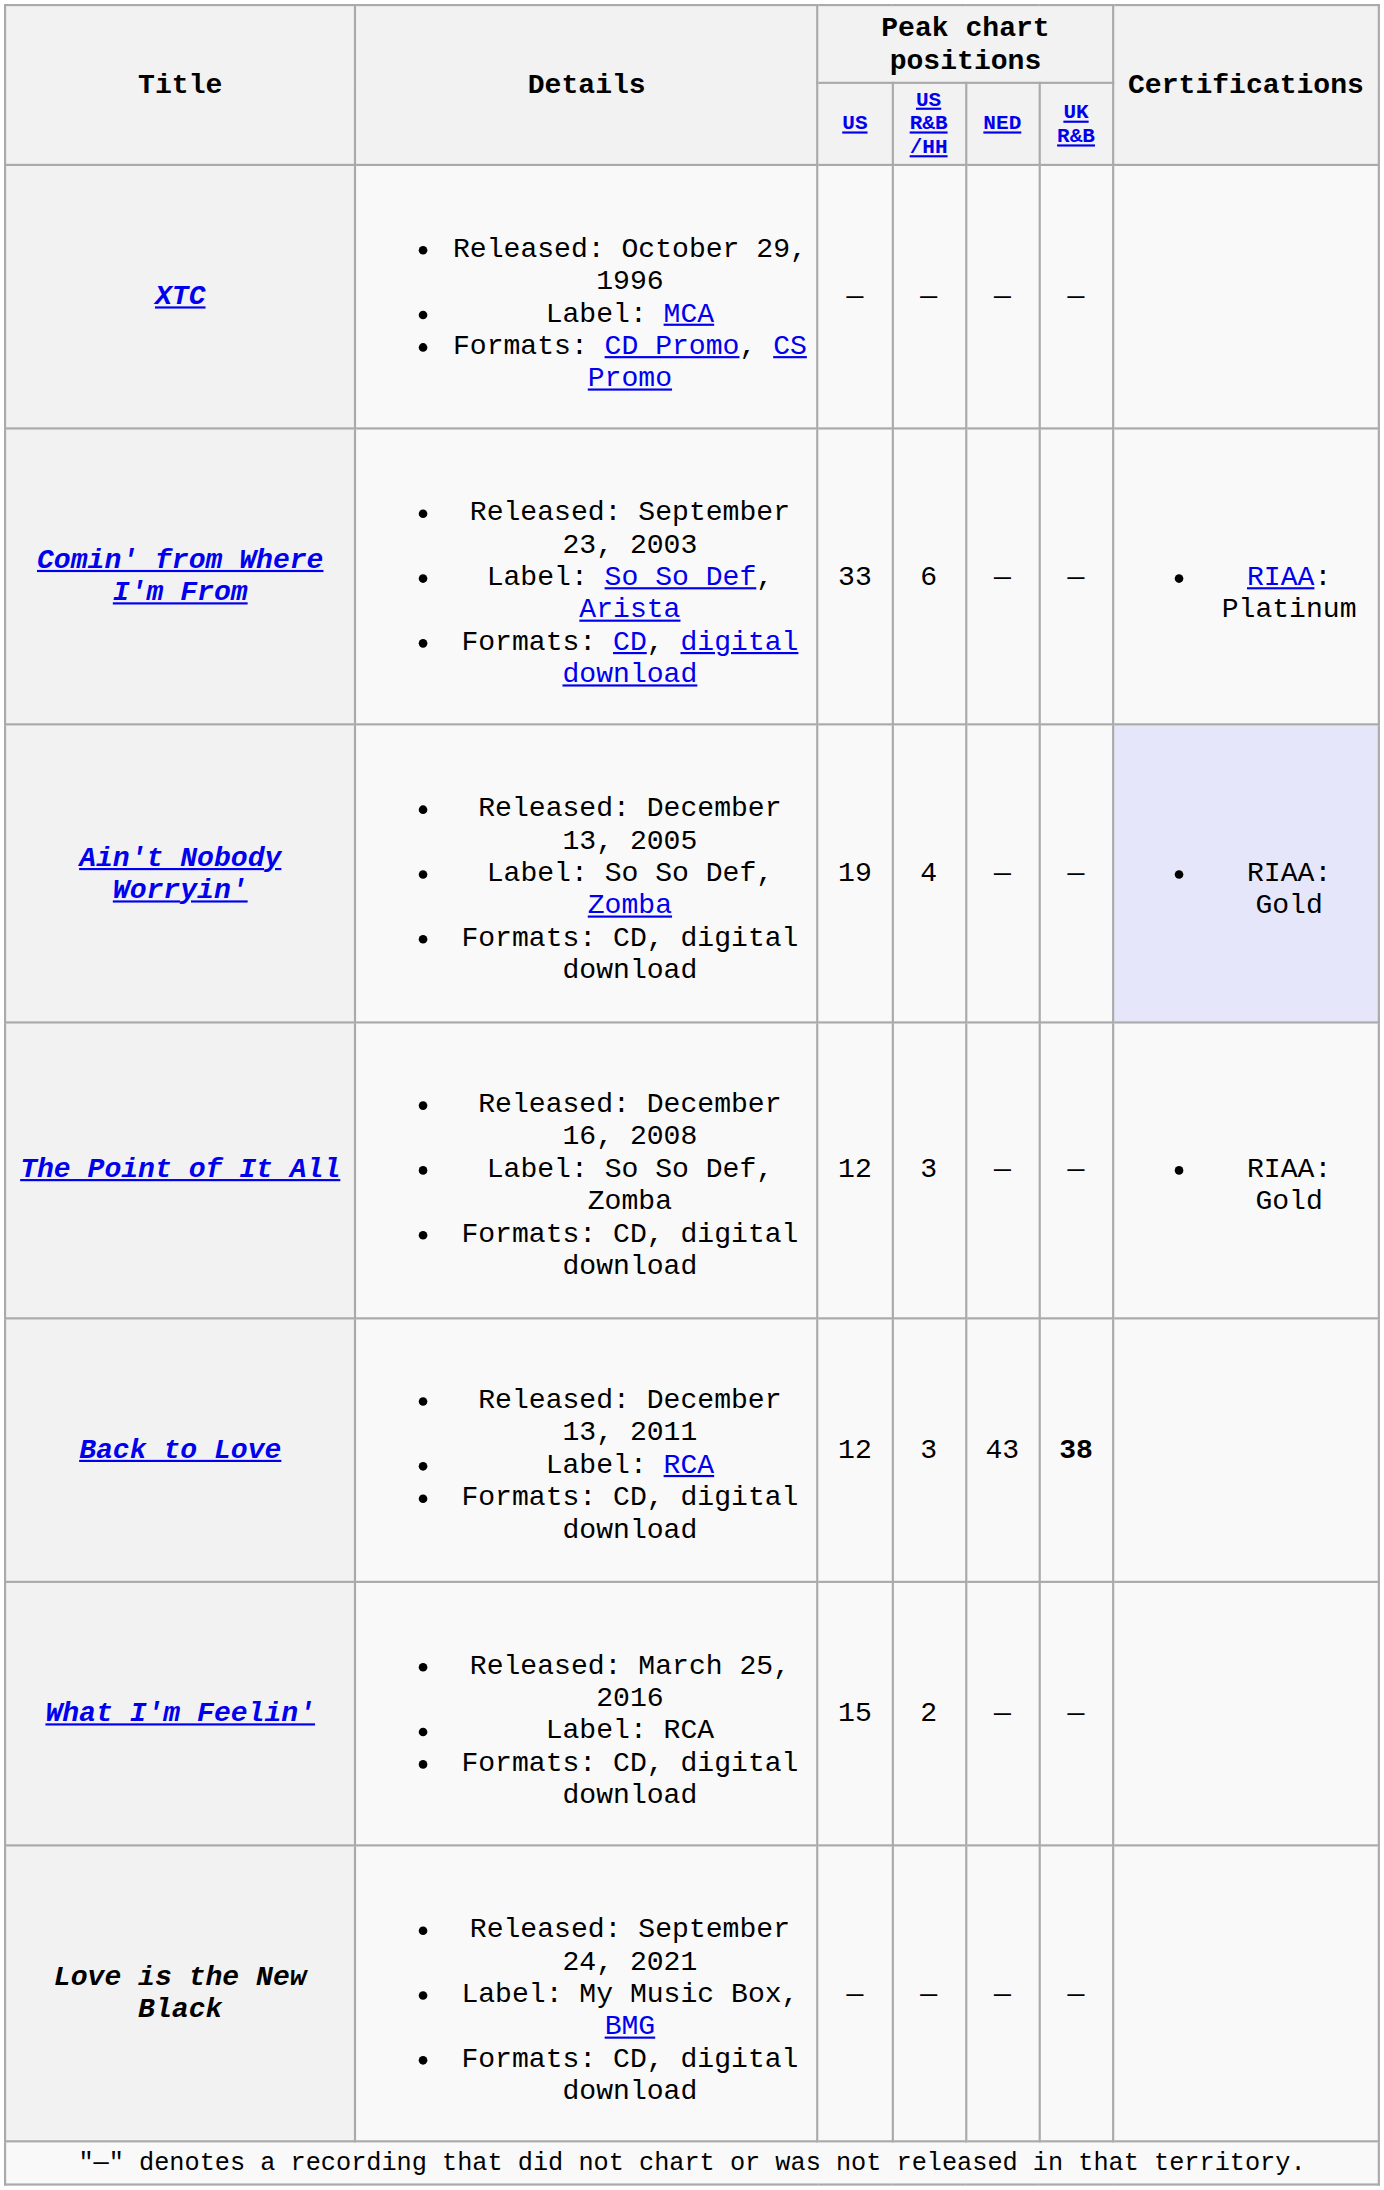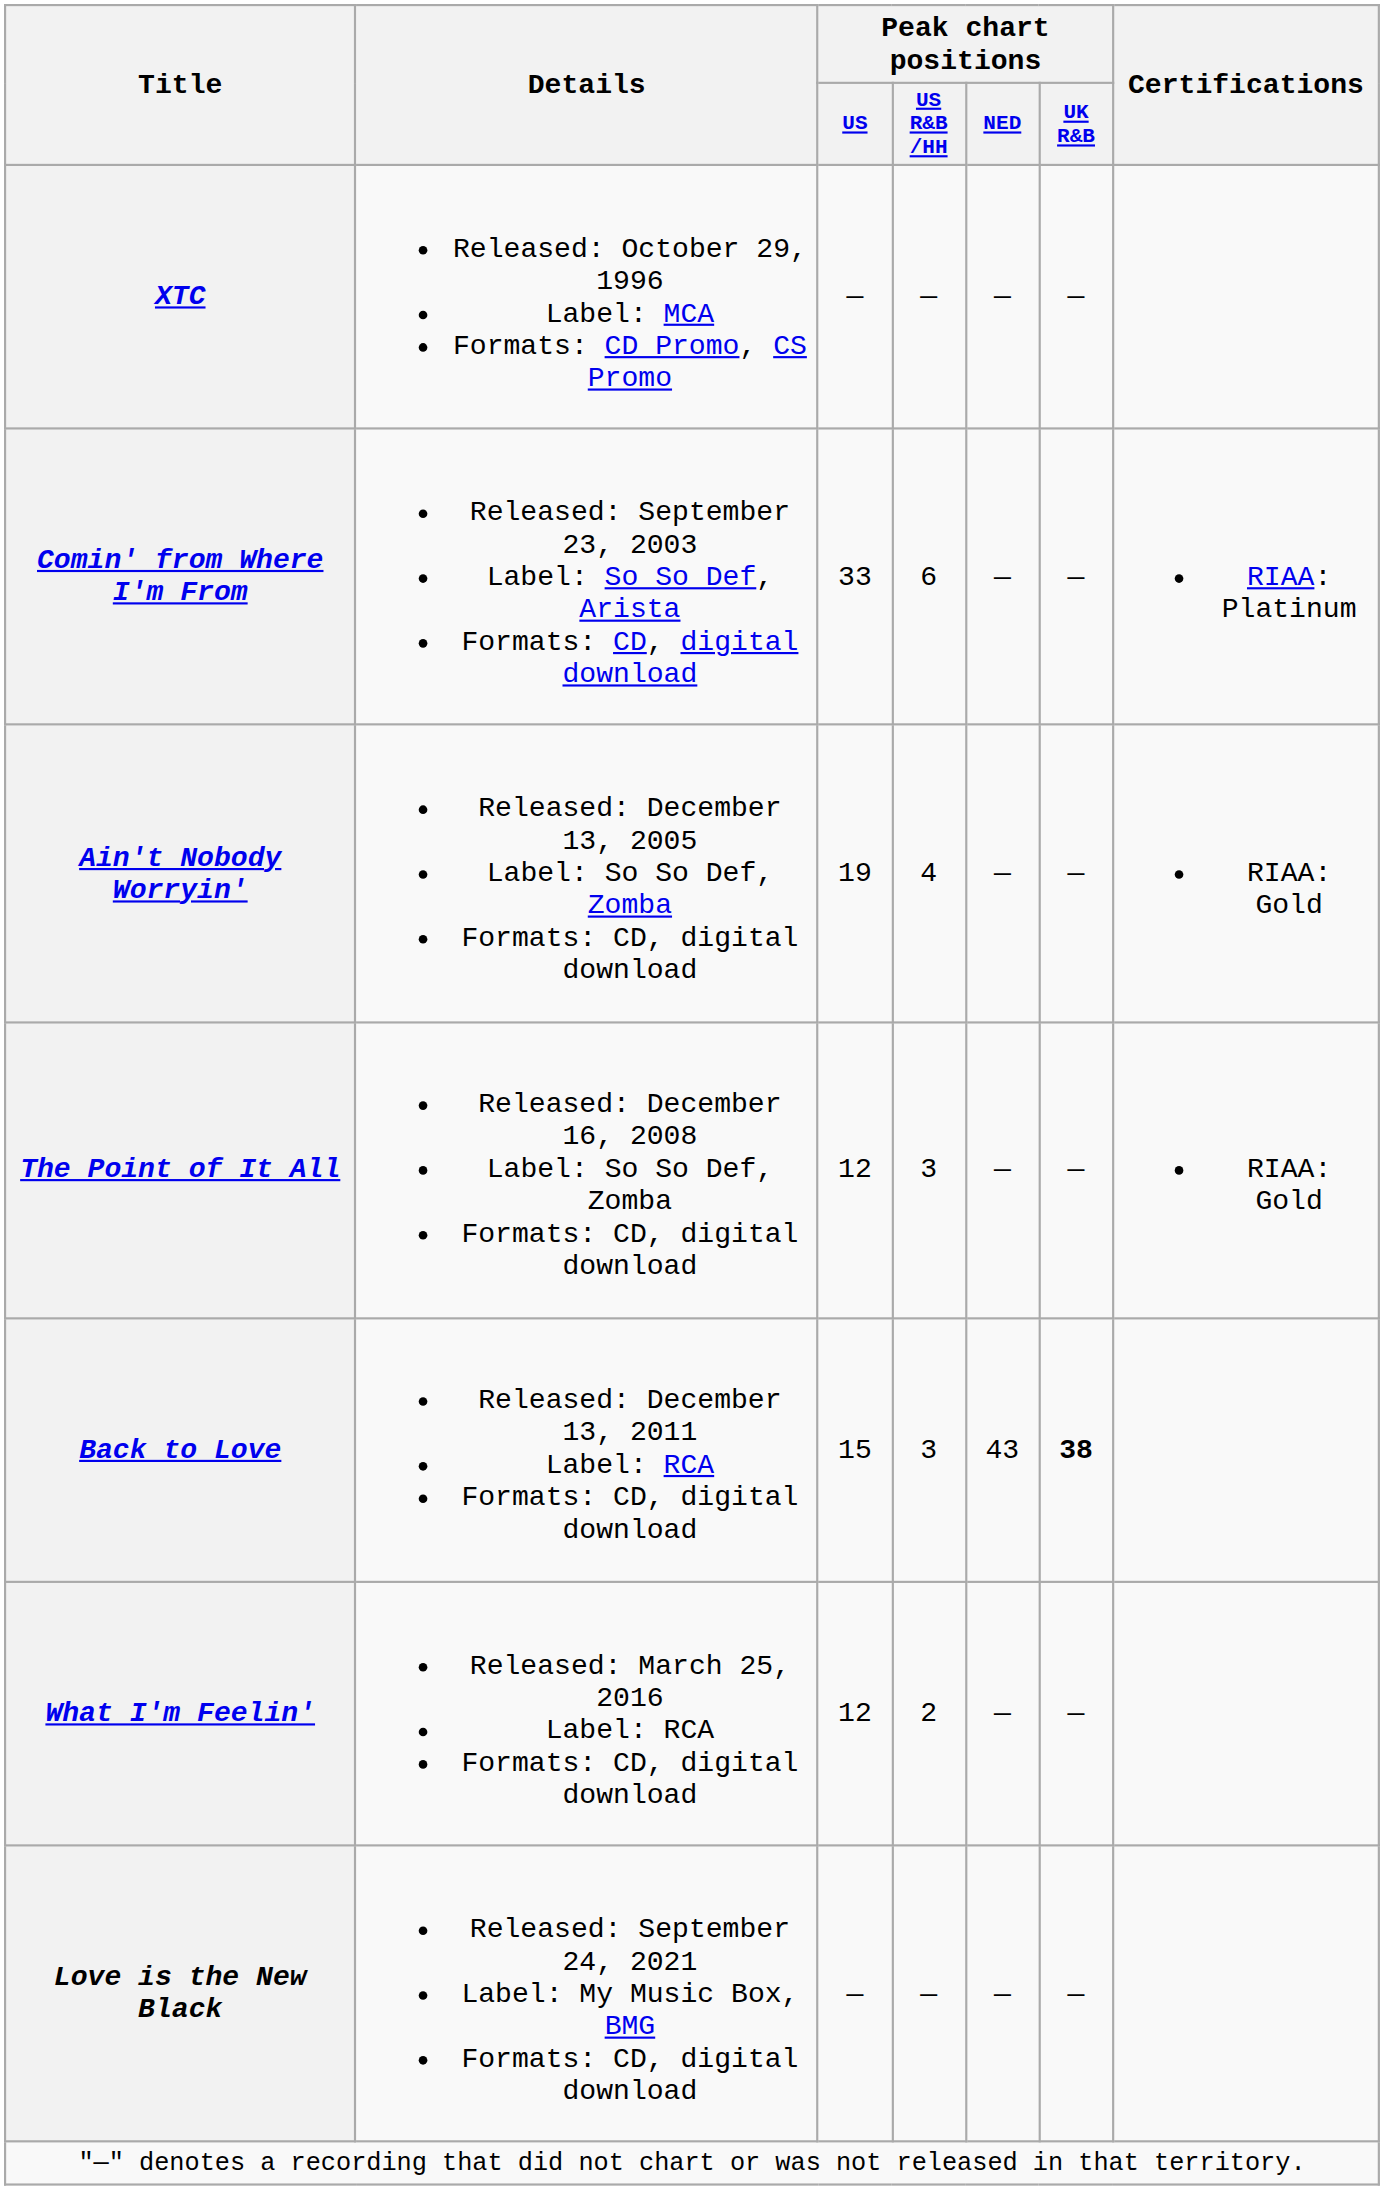 <table class="wikitable plainrowheaders" style="text-align:center;">
 <tr>
 <th rowspan="2" style="width:12em;">Title</th>
 <th rowspan="2" style="width:16em;">Details</th>
 <th colspan="4">Peak chart positions</th>
 <th rowspan="2" style="width:9em;">Certifications</th>
 </tr>
 <tr style="font-size:smaller;">
 <th style="width:3em; font-size:90%;"><a href='#'>US</a><br></th>
 <th style="width:3em; font-size:90%;"><a href='#'>US<br>R&B<br>/HH</a><br></th>
 <th style="width:3em; font-size:90%;"><a href='#'>NED</a> <br></th>
 <th style="width:3em; font-size:90%;"><a href='#'>UK<br>R&B</a><br></th>
 </tr>
 <tr>
 <th scope="row"><em><a href='#'>XTC</a></em></th>
 <td><br><ul><li>Released:  October 29, 1996</li><li>Label: <a href='#'>MCA</a></li><li>Formats: <a href='#'>CD Promo</a>, <a href='#'>CS Promo</a></li></ul></td>
 <td>—</td>
 <td>—</td>
 <td>—</td>
 <td>—</td>
 <td></td>
 </tr>
 <tr>
 <th scope="row"><em><a href='#'>Comin' from Where I'm From</a></em></th>
 <td><br><ul><li>Released: September 23, 2003</li><li>Label: <a href='#'>So So Def</a>, <a href='#'>Arista</a></li><li>Formats: <a href='#'>CD</a>, <a href='#'>digital download</a></li></ul></td>
 <td>33</td>
 <td>6</td>
 <td>—</td>
 <td>—</td>
 <td><br><ul><li><a href='#'>RIAA</a>: Platinum</li></ul></td>
 </tr>
 <tr>
 <th scope="row"><em><a href='#'>Ain't Nobody Worryin'</a></em></th>
 <td><br><ul><li>Released: December 13, 2005</li><li>Label: So So Def, <a href='#'>Zomba</a></li><li>Formats: CD, digital download</li></ul></td>
 <td>19</td>
 <td>4</td>
 <td>—</td>
 <td>—</td>
-<td style="background: lavender;"><br><ul><li>RIAA: Gold</li></ul></td>
+<td><br><ul><li>RIAA: Gold</li></ul></td>
 </tr>
 <tr>
 <th scope="row"><em><a href='#'>The Point of It All</a></em></th>
 <td><br><ul><li>Released: December 16, 2008</li><li>Label: So So Def, Zomba</li><li>Formats: CD, digital download</li></ul></td>
 <td>12</td>
 <td>3</td>
 <td>—</td>
 <td>—</td>
 <td><br><ul><li>RIAA: Gold</li></ul></td>
 </tr>
 <tr>
 <th scope="row"><em><a href='#'>Back to Love</a></em></th>
 <td><br><ul><li>Released: December 13, 2011</li><li>Label: <a href='#'>RCA</a></li><li>Formats: CD, digital download</li></ul></td>
-<td>12</td>
+<td>15</td>
 <td>3</td>
 <td>43</td>
 <td><strong>38</strong></td>
 <td></td>
 </tr>
 <tr>
 <th scope="row"><em><a href='#'>What I'm Feelin'</a></em></th>
 <td><br><ul><li>Released: March 25, 2016</li><li>Label: RCA</li><li>Formats: CD, digital download</li></ul></td>
-<td>15</td>
+<td>12</td>
 <td>2</td>
 <td>—</td>
 <td>—</td>
 <td></td>
 </tr>
 <tr>
 <th scope="row"><em>Love is the New Black</em></th>
 <td><br><ul><li>Released: September 24, 2021</li><li>Label: My Music Box, <a href='#'>BMG</a></li><li>Formats: CD, digital download</li></ul></td>
 <td>—</td>
 <td>—</td>
 <td>—</td>
 <td>—</td>
 <td></td>
 </tr>
 <tr>
 <td colspan="9" style="font-size:90%">"—" denotes a recording that did not chart or was not released in that territory.</td>
 </tr>
 </table>
